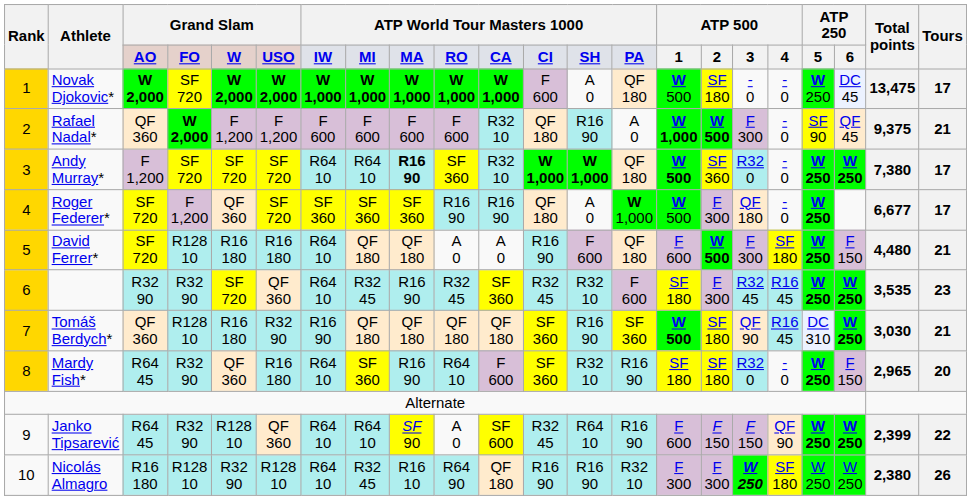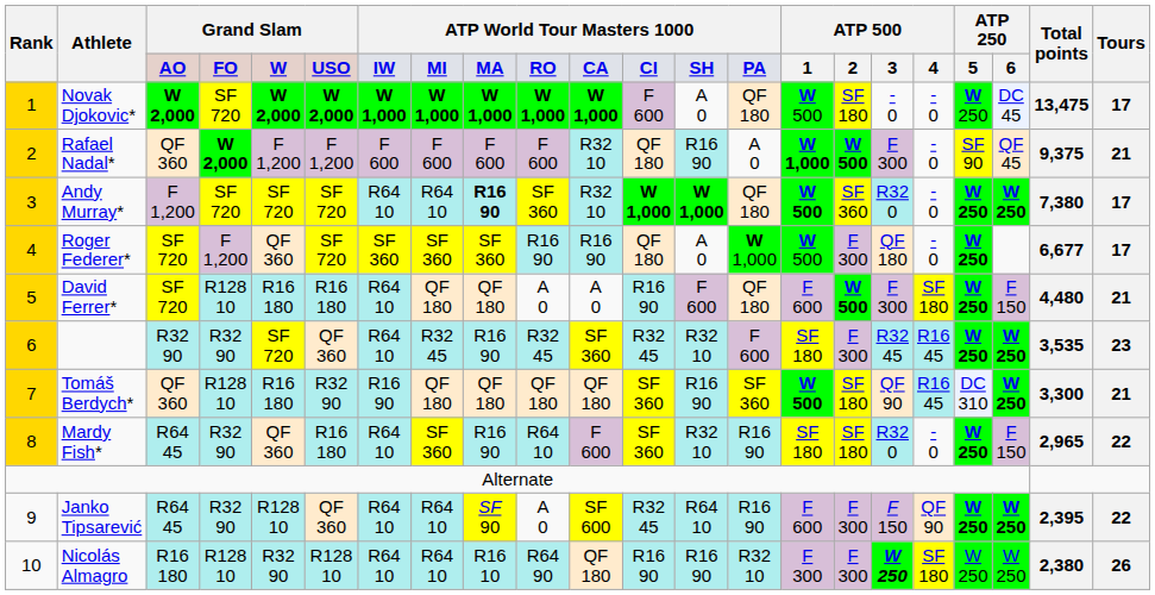 <table class=wikitable style=font-size:90%;text-align:center>
 <tr>
 <th rowspan=2>Rank</th>
 <th rowspan=2>Athlete</th>
 <th colspan=4>Grand Slam</th>
 <th colspan=8>ATP World Tour Masters 1000</th>
 <th colspan=4>ATP 500</th>
 <th colspan=2>ATP 250</th>
 <th rowspan=2>Total points</th>
 <th rowspan=2>Tours</th>
 </tr>
 <tr>
 <td bgcolor=#e5d1cb width="40px"><strong><a href='#'>AO</a></strong></td>
 <td bgcolor=#e5d1cb width="40px"><strong><a href='#'>FO</a></strong></td>
 <td bgcolor=#e5d1cb width="40px"><strong><a href='#'>W</a></strong></td>
 <td bgcolor=#e5d1cb width="40px"><strong><a href='#'>USO</a></strong></td>
 <td bgcolor=#dfe2e9 width="35px"><strong><a href='#'>IW</a></strong></td>
 <td bgcolor=#dfe2e9 width="35px"><strong><a href='#'>MI</a></strong></td>
 <td bgcolor=#dfe2e9 width="35px"><strong><a href='#'>MA</a></strong></td>
 <td bgcolor=#dfe2e9 width="35px"><strong><a href='#'>RO</a></strong></td>
 <td bgcolor=#dfe2e9 width="35px"><strong><a href='#'>CA</a></strong></td>
 <td bgcolor=#dfe2e9 width="35px"><strong><a href='#'>CI</a></strong></td>
 <td bgcolor=#dfe2e9 width="35px"><strong><a href='#'>SH</a></strong></td>
 <td bgcolor=#dfe2e9 width="35px"><strong><a href='#'>PA</a></strong></td>
 <th width=30>1</th>
 <th width=30>2</th>
 <th width=30>3</th>
 <th width=30>4</th>
 <th width=30>5</th>
 <th width=30>6</th>
 </tr>
 <tr>
 <td bgcolor=gold>1</td>
 <td align=left> <a href='#'>Novak Djokovic</a>*</td>
 <td bgcolor=lime> <strong>W<br>2,000</strong></td>
 <td bgcolor=yellow> SF<br>720</td>
 <td bgcolor=lime> <strong>W<br>2,000</strong></td>
 <td bgcolor=lime> <strong>W<br>2,000</strong></td>
 <td bgcolor=lime> <strong>W<br>1,000</strong></td>
 <td bgcolor=lime> <strong>W<br>1,000</strong></td>
 <td bgcolor=lime> <strong>W<br>1,000</strong></td>
 <td bgcolor=lime> <strong>W<br>1,000</strong></td>
 <td bgcolor=lime> <strong>W<br>1,000</strong></td>
 <td bgcolor=#D8BFD8> F<br>600</td>
 <td> A<br>0</td>
 <td bgcolor=#ffebcd> QF<br>180</td>
 <td bgcolor=lime><strong><a href='#'>W</a></strong><br>500</td>
 <td bgcolor=#FFFF00><a href='#'>SF</a><br>180</td>
 <td><a href='#'>-</a><br>0</td>
 <td><a href='#'>-</a><br>0</td>
 <td bgcolor=lime><strong><a href='#'>W</a></strong><br>250</td>
 <td bgcolor=ECF2FF><a href='#'>DC</a><br>45</td>
 <th>13,475</th>
 <th>17</th>
 </tr>
 <tr>
 <td bgcolor=gold>2</td>
 <td align=left> <a href='#'>Rafael Nadal</a>*</td>
 <td bgcolor=#ffebcd> QF<br>360</td>
 <td bgcolor=lime> <strong>W<br>2,000</strong></td>
 <td bgcolor=thistle> F<br>1,200</td>
 <td bgcolor=thistle> F<br>1,200</td>
 <td bgcolor=thistle> F<br>600</td>
 <td bgcolor=thistle> F<br>600</td>
 <td bgcolor=thistle> F<br>600</td>
 <td bgcolor=thistle> F<br>600</td>
 <td bgcolor=#afeeee> R32<br>10</td>
 <td bgcolor=#ffebcd> QF<br>180</td>
 <td bgcolor=#afeeee> R16<br>90</td>
 <td> A<br>0</td>
 <td bgcolor=lime><strong><a href='#'>W</a><br>1,000</strong></td>
 <td bgcolor=lime><strong><a href='#'>W</a><br>500</strong></td>
 <td bgcolor=thistle><a href='#'>F</a><br>300</td>
 <td><a href='#'>-</a><br>0</td>
 <td bgcolor=#FFFF00><a href='#'>SF</a><br>90</td>
 <td bgcolor=#ffebcd><a href='#'>QF</a><br>45</td>
 <th>9,375</th>
 <th>21</th>
 </tr>
 <tr>
 <td bgcolor=gold>3</td>
 <td align=left> <a href='#'>Andy Murray</a>*</td>
 <td bgcolor=thistle> F<br>1,200</td>
 <td bgcolor=yellow> SF<br>720</td>
 <td bgcolor=yellow> SF<br>720</td>
 <td bgcolor=yellow> SF<br>720</td>
 <td bgcolor=#afeeee> R64<br>10</td>
 <td bgcolor=#afeeee> R64<br>10</td>
 <td bgcolor=#afeeee><strong> R16<br>90</strong></td>
 <td bgcolor=yellow> SF<br>360</td>
 <td bgcolor=#afeeee> R32<br>10</td>
 <td bgcolor=lime> <strong>W<br>1,000</strong></td>
 <td bgcolor=lime><strong>W<br>1,000</strong></td>
 <td bgcolor=#ffebcd> QF<br>180</td>
 <td bgcolor=lime><strong><a href='#'>W</a><br>500</strong></td>
 <td bgcolor=yellow><a href='#'>SF</a><br>360</td>
 <td bgcolor=#afeeee><a href='#'>R32</a><br>0</td>
 <td><a href='#'>-</a><br>0</td>
 <td bgcolor=lime><strong><a href='#'>W</a><br>250</strong></td>
 <td bgcolor=lime><strong><a href='#'>W</a><br>250</strong></td>
 <th>7,380</th>
 <th>17</th>
 </tr>
 <tr>
 <td bgcolor=gold>4</td>
 <td align=left> <a href='#'>Roger Federer</a>*</td>
 <td bgcolor=#FFFF00> SF<br>720</td>
 <td bgcolor=thistle> F<br>1,200</td>
 <td bgcolor=#ffebcd> QF<br>360</td>
 <td bgcolor=yellow> SF<br>720</td>
 <td bgcolor=yellow>  SF<br>360</td>
 <td bgcolor=yellow> SF<br>360</td>
 <td bgcolor=yellow> SF<br>360</td>
 <td bgcolor=#afeeee> R16<br>90</td>
 <td bgcolor=#afeeee> R16<br>90</td>
 <td bgcolor=#ffebcd> QF<br>180</td>
 <td> A<br>0</td>
 <td bgcolor=lime> <strong>W</strong><br>1,000</td>
 <td bgcolor=lime><strong><a href='#'>W</a></strong><br>500</td>
 <td bgcolor=thistle><a href='#'>F</a><br>300</td>
 <td bgcolor=#ffebcd><a href='#'>QF</a><br>180</td>
 <td><a href='#'>-</a><br>0</td>
 <td bgcolor=lime><strong><a href='#'>W</a><br>250</strong></td>
 <td></td>
 <th>6,677</th>
 <th>17</th>
 </tr>
 <tr>
 <td bgcolor=gold>5</td>
 <td align=left> <a href='#'>David Ferrer</a>*</td>
 <td bgcolor=yellow> SF<br>720</td>
 <td bgcolor=#afeeee> R128<br>10</td>
 <td bgcolor=#afeeee> R16<br>180</td>
 <td bgcolor=#afeeee> R16<br>180</td>
 <td bgcolor=#afeeee> R64<br>10</td>
 <td bgcolor=#ffebcd> QF<br>180</td>
 <td bgcolor=#ffebcd> QF<br>180</td>
 <td> A<br>0</td>
 <td> A<br>0</td>
 <td bgcolor=#afeeee> R16<br>90</td>
 <td bgcolor=thistle> F<br>600</td>
 <td bgcolor=#ffebcd> QF<br>180</td>
 <td bgcolor=#D8BFD8><a href='#'>F</a><br>600</td>
 <td bgcolor=lime><strong><a href='#'>W</a><br>500</strong></td>
 <td bgcolor=#D8BFD8><a href='#'>F</a><br>300</td>
 <td bgcolor=yellow><a href='#'>SF</a><br>180</td>
 <td bgcolor=lime><strong><a href='#'>W</a><br>250</strong></td>
 <td bgcolor=thistle><a href='#'>F</a><br>150</td>
 <th>4,480</th>
 <th>21</th>
 </tr>
 <tr>
 <td bgcolor=gold>6</td>
 <td align=left></td>
 <td bgcolor=#afeeee>R32<br>90</td>
 <td bgcolor=#afeeee> R32<br>90</td>
 <td bgcolor=#FFFF00> SF<br>720</td>
 <td bgcolor=#ffebcd> QF<br>360</td>
 <td bgcolor=#afeeee> R64<br>10</td>
 <td bgcolor=#afeeee> R32<br>45</td>
 <td bgcolor=#afeeee> R16<br>90</td>
 <td bgcolor=#afeeee> R32<br>45</td>
 <td bgcolor=yellow> SF<br>360</td>
 <td bgcolor=#afeeee> R32<br>45</td>
 <td bgcolor=#afeeee> R32<br>10</td>
 <td bgcolor=#D8BFD8> F<br>600</td>
 <td bgcolor=yellow><a href='#'>SF</a><br>180</td>
 <td bgcolor=thistle><a href='#'>F</a><br>300</td>
 <td bgcolor=#afeeee><a href='#'>R32</a><br>45</td>
 <td bgcolor=#afeeee><a href='#'>R16</a><br>45</td>
 <td bgcolor=lime><strong><a href='#'>W</a><br>250</strong></td>
 <td bgcolor=lime><strong><a href='#'>W</a><br>250</strong></td>
 <th>3,535</th>
 <th>23</th>
 </tr>
 <tr>
 <td bgcolor=gold>7</td>
 <td align=left> <a href='#'>Tomáš Berdych</a>*</td>
 <td bgcolor=#ffebcd> QF<br>360</td>
 <td bgcolor=#afeeee> R128<br>10</td>
 <td bgcolor=#afeeee> R16<br>180</td>
 <td bgcolor=#afeeee>R32<br>90</td>
 <td bgcolor=#afeeee> R16<br>90</td>
 <td bgcolor=#ffebcd> QF<br>180</td>
 <td bgcolor=#ffebcd> QF<br>180</td>
 <td bgcolor=#ffebcd> QF<br>180</td>
 <td bgcolor=#ffebcd> QF<br>180</td>
 <td bgcolor=yellow> SF<br>360</td>
 <td bgcolor=#afeeee> R16<br>90</td>
 <td bgcolor=yellow> SF<br>360</td>
 <td bgcolor=lime><strong><a href='#'>W</a><br>500</strong></td>
 <td bgcolor=#FFFF00><a href='#'>SF</a><br>180</td>
 <td bgcolor=#ffebcd><a href='#'>QF</a><br>90</td>
 <td bgcolor=#afeeee><a href='#'>R16</a><br>45</td>
 <td bgcolor=ECF2FF><a href='#'>DC</a><br>310</td>
 <td bgcolor=lime><strong><a href='#'>W</a><br>250</strong></td>
-<th>3,030</th>
+<th>3,300</th>
 <th>21</th>
 </tr>
 <tr>
 <td bgcolor=gold>8</td>
 <td align=left> <a href='#'>Mardy Fish</a>*</td>
 <td bgcolor=#afeeee> R64<br>45</td>
 <td bgcolor=#afeeee> R32<br>90</td>
 <td bgcolor=#ffebcd> QF<br>360</td>
 <td bgcolor=#afeeee> R16<br>180</td>
 <td bgcolor=#afeeee> R64<br>10</td>
 <td bgcolor=yellow> SF<br>360</td>
 <td bgcolor=#afeeee> R16<br>90</td>
 <td bgcolor=#afeeee> R64<br>10</td>
 <td bgcolor=thistle> F<br>600</td>
 <td bgcolor=yellow> SF<br>360</td>
 <td bgcolor=#afeeee> R32<br>10</td>
 <td bgcolor=#afeeee> R16<br>90</td>
 <td bgcolor=yellow><a href='#'>SF</a><br>180</td>
 <td bgcolor=yellow><a href='#'>SF</a><br>180</td>
 <td bgcolor=#afeeee><a href='#'>R32</a><br>0</td>
 <td><a href='#'>-</a><br>0</td>
 <td bgcolor=lime><strong><a href='#'>W</a><br>250</strong></td>
 <td bgcolor=#D8BFD8><a href='#'>F</a><br>150</td>
 <th>2,965</th>
-<th>20</th>
+<th>22</th>
 </tr>
 <tr>
 <td colspan=20>Alternate</td>
 </tr>
 <tr>
 <td>9</td>
 <td align=left> <a href='#'>Janko Tipsarević</a></td>
 <td bgcolor=#afeeee> R64<br>45</td>
 <td bgcolor=#afeeee> R32<br>90</td>
 <td bgcolor=#afeeee> R128<br>10</td>
 <td bgcolor=#ffebcd> QF<br>360</td>
 <td bgcolor=#afeeee> R64<br>10</td>
 <td bgcolor=#afeeee> R64<br>10</td>
 <td bgcolor=yellow><em><a href='#'>SF</a></em><br>90</td>
 <td> A<br>0</td>
 <td bgcolor=yellow> SF<br>600</td>
 <td bgcolor=#afeeee> R32<br>45</td>
 <td bgcolor=#afeeee> R64<br>10</td>
 <td bgcolor=#afeeee> R16<br>90</td>
 <td bgcolor=#D8BFD8><a href='#'>F</a><br>600</td>
-<td bgcolor=#D8BFD8><em><a href='#'>F</a></em><br>150</td>
+<td bgcolor=#D8BFD8><a href='#'>F</a><br>300</td>
 <td bgcolor=#D8BFD8><em><a href='#'>F</a></em><br>150</td>
 <td bgcolor=#ffebcd><a href='#'>QF</a><br>90</td>
 <td bgcolor=lime><strong><a href='#'>W</a><br>250</strong></td>
 <td bgcolor=lime><strong><a href='#'>W</a><br>250</strong></td>
-<th>2,399</th>
+<th>2,395</th>
 <th>22</th>
 </tr>
 <tr>
 <td>10</td>
 <td align=left> <a href='#'>Nicolás Almagro</a></td>
 <td bgcolor=#afeeee> R16<br>180</td>
 <td bgcolor=#afeeee> R128<br>10</td>
 <td bgcolor=#afeeee> R32<br>90</td>
 <td bgcolor=#afeeee> R128<br>10</td>
 <td bgcolor=#afeeee> R64<br>10</td>
-<td bgcolor=#afeeee> R32<br>45</td>
+<td bgcolor=#afeeee> R64<br>10</td>
 <td bgcolor=#afeeee> R16<br>10</td>
 <td bgcolor=#afeeee> R64<br>90</td>
 <td bgcolor=#ffebcd> QF<br>180</td>
 <td bgcolor=#afeeee> R16<br>90</td>
 <td bgcolor=#afeeee> R16<br>90</td>
 <td bgcolor=#afeeee> R32<br>10</td>
 <td bgcolor=#D8BFD8><a href='#'>F</a><br>300</td>
 <td bgcolor=#D8BFD8><a href='#'>F</a><br>300</td>
 <td bgcolor=lime><em> <strong><a href='#'>W</a><br>250<strong><em></td>
 <td bgcolor=yellow><a href='#'>SF</a><br>180</td>
 <td bgcolor=lime></strong><a href='#'>W</a><br>250<strong></td>
 <td bgcolor=lime></strong><a href='#'>W</a><br>250<strong></td>
 <th>2,380</th>
 <th>26</th>
 </tr>
 </table>
